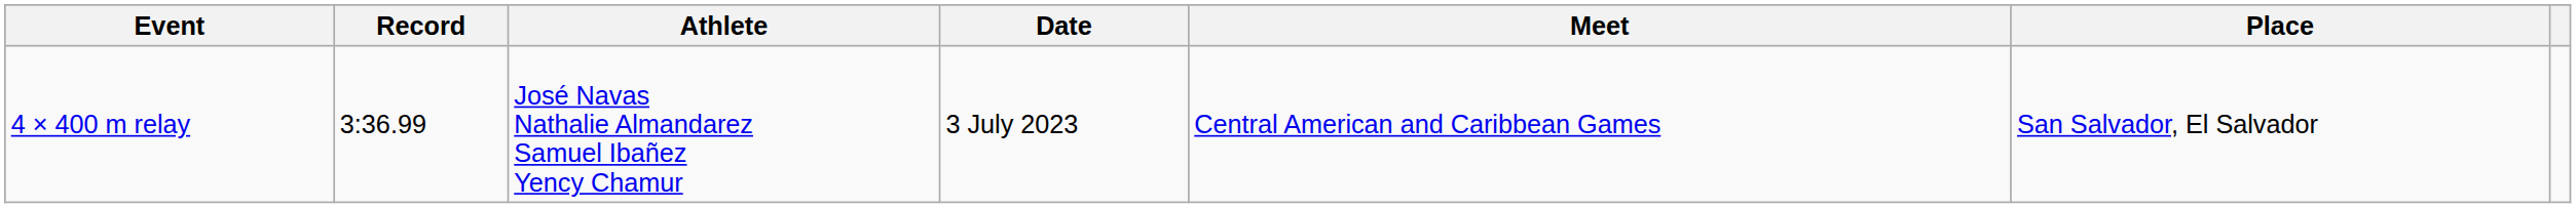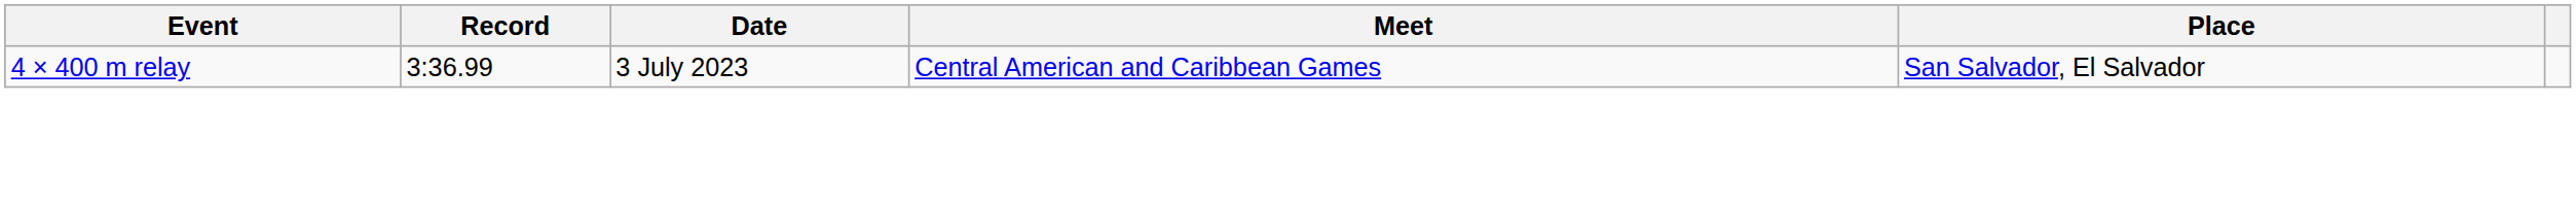 <table class="wikitable" style="font-size: 95%; width: 95%;">
 <tr>
 <th>Event</th>
 <th>Record</th>
-<th>Athlete</th>
 <th>Date</th>
 <th>Meet</th>
 <th>Place</th>
 <th></th>
 </tr>
 <tr>
 <td><a href='#'>4 × 400 m relay</a></td>
 <td>3:36.99</td>
-<td><br><a href='#'>José Navas</a><br><a href='#'>Nathalie Almandarez</a><br><a href='#'>Samuel Ibañez</a><br><a href='#'>Yency Chamur</a></td>
 <td>3 July 2023</td>
 <td><a href='#'>Central American and Caribbean Games</a></td>
 <td><a href='#'>San Salvador</a>, El Salvador</td>
 <td></td>
 </tr>
 </table>
